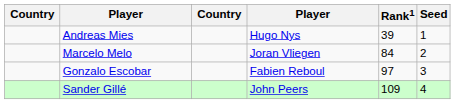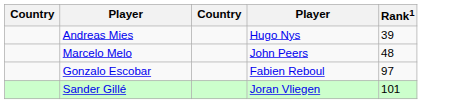 <table class="wikitable">
 <tr>
 <th width="70">Country</th>
 <th width="175">Player</th>
 <th width="70">Country</th>
 <th width="175">Player</th>
 <th>Rank<sup>1</sup></th>
-<th>Seed</th>
 </tr>
 <tr>
 <td></td>
 <td><a href='#'>Andreas Mies</a></td>
 <td></td>
 <td><a href='#'>Hugo Nys</a></td>
 <td>39</td>
-<td>1</td>
 </tr>
 <tr>
 <td></td>
 <td><a href='#'>Marcelo Melo</a></td>
 <td></td>
-<td><a href='#'>Joran Vliegen</a></td>
-<td>84</td>
-<td>2</td>
+<td><a href='#'>John Peers</a></td>
+<td>48</td>
 </tr>
 <tr>
 <td></td>
 <td><a href='#'>Gonzalo Escobar</a></td>
 <td></td>
 <td><a href='#'>Fabien Reboul</a></td>
 <td>97</td>
-<td>3</td>
 </tr>
 <tr bgcolor=#cfc>
 <td></td>
 <td><a href='#'>Sander Gillé</a></td>
 <td></td>
-<td><a href='#'>John Peers</a></td>
-<td>109</td>
-<td>4</td>
+<td><a href='#'>Joran Vliegen</a></td>
+<td>101</td>
 </tr>
 </table>
